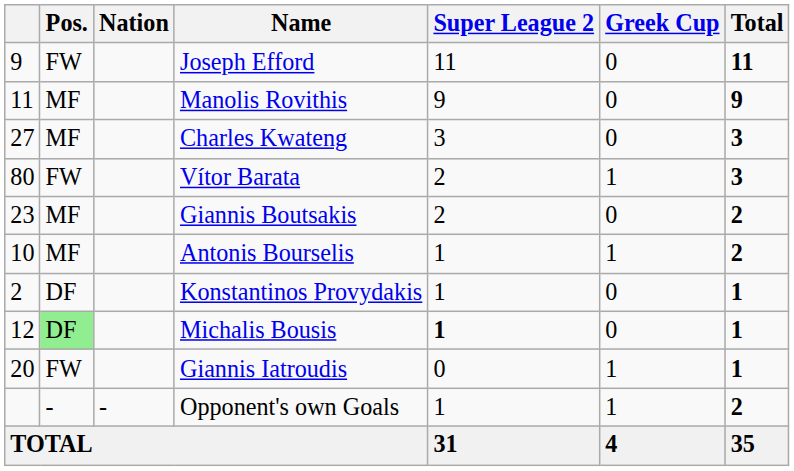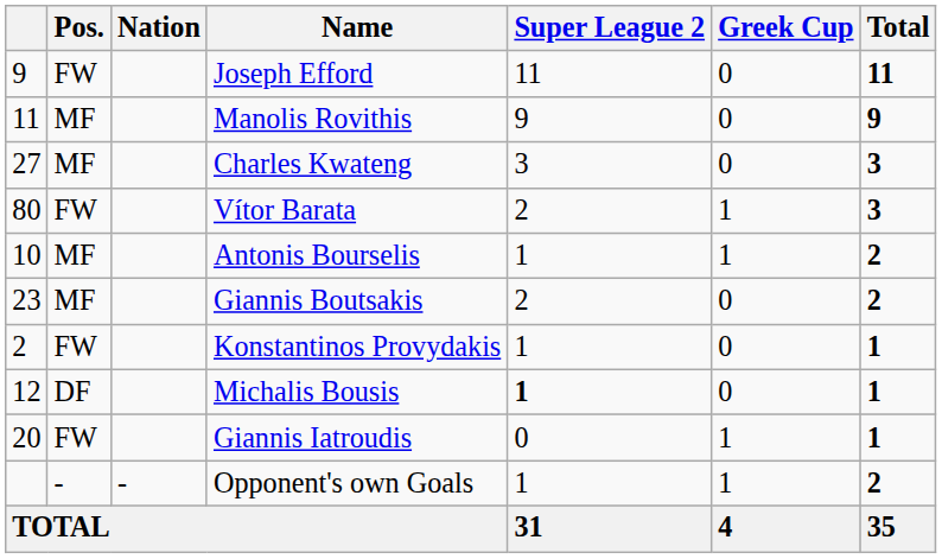 <table class="wikitable sortable">
 <tr>
 <th></th>
 <th>Pos.</th>
 <th>Nation</th>
 <th>Name</th>
 <th><a href='#'>Super League 2</a></th>
 <th><a href='#'>Greek Cup</a></th>
 <th>Total</th>
 </tr>
 <tr>
 <td>9</td>
 <td>FW</td>
 <td></td>
 <td><a href='#'>Joseph Efford</a></td>
 <td>11</td>
 <td>0</td>
 <td><strong>11</strong></td>
 </tr>
 <tr>
 <td>11</td>
 <td>MF</td>
 <td></td>
 <td><a href='#'>Manolis Rovithis</a></td>
 <td>9</td>
 <td>0</td>
 <td><strong>9</strong></td>
 </tr>
 <tr>
 <td>27</td>
 <td>MF</td>
 <td></td>
 <td><a href='#'>Charles Kwateng</a></td>
 <td>3</td>
 <td>0</td>
 <td><strong>3</strong></td>
 </tr>
 <tr>
 <td>80</td>
 <td>FW</td>
 <td></td>
 <td><a href='#'>Vítor Barata</a></td>
 <td>2</td>
 <td>1</td>
 <td><strong>3</strong></td>
 </tr>
 <tr>
+<td>10</td>
+<td>MF</td>
+<td></td>
+<td><a href='#'>Antonis Bourselis</a></td>
+<td>1</td>
+<td>1</td>
+<td><strong>2</strong></td>
+</tr>
+<tr>
 <td>23</td>
 <td>MF</td>
 <td></td>
 <td><a href='#'>Giannis Boutsakis</a></td>
 <td>2</td>
 <td>0</td>
 <td><strong>2</strong></td>
 </tr>
 <tr>
-<td>10</td>
-<td>MF</td>
-<td></td>
-<td><a href='#'>Antonis Bourselis</a></td>
-<td>1</td>
-<td>1</td>
-<td><strong>2</strong></td>
-</tr>
-<tr>
 <td>2</td>
-<td>DF</td>
+<td>FW</td>
 <td></td>
 <td><a href='#'>Konstantinos Provydakis</a></td>
 <td>1</td>
 <td>0</td>
 <td><strong>1</strong></td>
 </tr>
 <tr>
 <td>12</td>
-<td style="background: lightgreen;">DF</td>
+<td>DF</td>
 <td></td>
 <td><a href='#'>Michalis Bousis</a></td>
 <td><strong>1</strong></td>
 <td>0</td>
 <td><strong>1</strong></td>
 </tr>
 <tr>
 <td>20</td>
 <td>FW</td>
 <td></td>
 <td><a href='#'>Giannis Iatroudis</a></td>
 <td>0</td>
 <td>1</td>
 <td><strong>1</strong></td>
 </tr>
 <tr>
 <td></td>
 <td><em>-</em></td>
 <td><em>-</em></td>
 <td>Opponent's own Goals</td>
 <td>1 </td>
 <td>1 </td>
 <td><strong>2</strong> </td>
 </tr>
 <tr bgcolor="F1F1F1" >
 <td colspan=4><strong>TOTAL</strong></td>
 <td><strong>31</strong> </td>
 <td><strong>4</strong> </td>
 <td><strong>35</strong> </td>
 </tr>
 </table>
